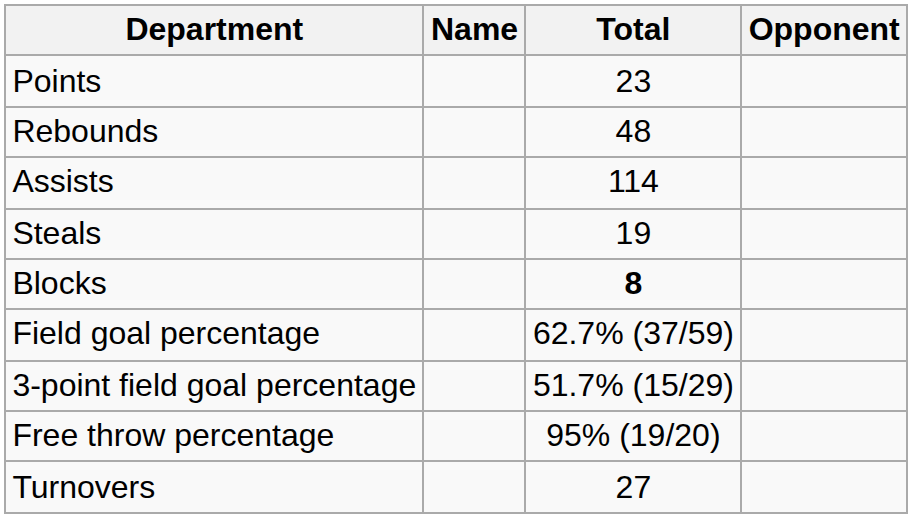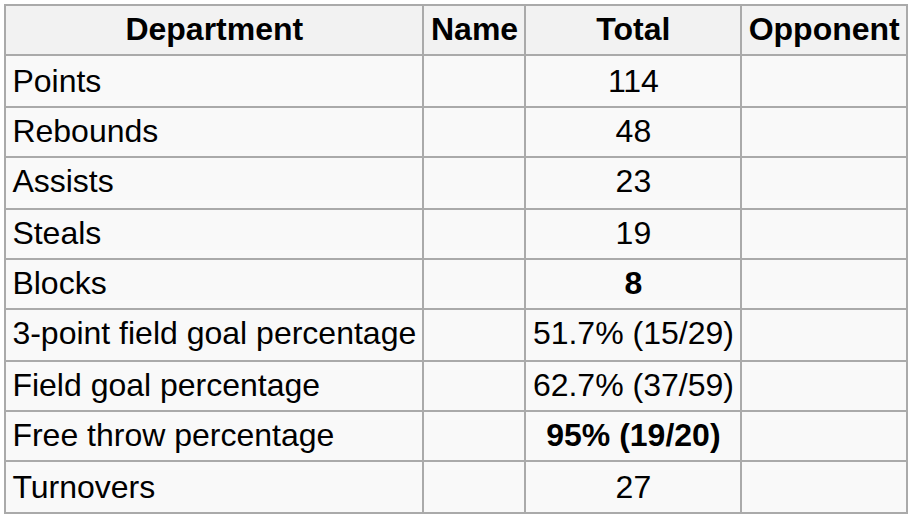 <table class=wikitable>
 <tr>
 <th>Department</th>
 <th>Name</th>
 <th>Total</th>
 <th>Opponent</th>
 </tr>
 <tr>
 <td>Points</td>
 <td></td>
-<td align=center>23</td>
+<td align=center>114</td>
 <td></td>
 </tr>
 <tr>
 <td>Rebounds</td>
 <td></td>
 <td align=center>48</td>
 <td></td>
 </tr>
 <tr>
 <td>Assists</td>
 <td></td>
-<td align=center>114</td>
+<td align=center>23</td>
 <td></td>
 </tr>
 <tr>
 <td>Steals</td>
 <td></td>
 <td align=center>19</td>
 <td></td>
 </tr>
 <tr>
 <td>Blocks</td>
 <td></td>
 <td align=center><strong>8</strong></td>
 <td></td>
 </tr>
 <tr>
+<td>3-point field goal percentage</td>
+<td></td>
+<td align=center>51.7% (15/29)</td>
+<td></td>
+</tr>
+<tr>
 <td>Field goal percentage</td>
 <td></td>
 <td align=center>62.7% (37/59)</td>
 <td></td>
 </tr>
 <tr>
-<td>3-point field goal percentage</td>
-<td></td>
-<td align=center>51.7% (15/29)</td>
-<td></td>
-</tr>
-<tr>
 <td>Free throw percentage</td>
 <td></td>
-<td align=center>95% (19/20)</td>
+<td align=center><strong>95% (19/20)</strong></td>
 <td></td>
 </tr>
 <tr>
 <td>Turnovers</td>
 <td><br></td>
 <td align=center>27</td>
 <td><br></td>
 </tr>
 </table>
